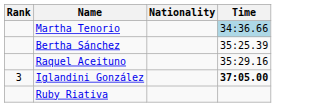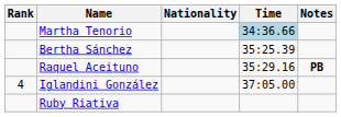 <table class="wikitable sortable" style="text-align:center">
 <tr>
 <th>Rank</th>
 <th>Name</th>
 <th>Nationality</th>
 <th>Time</th>
+<th>Notes</th>
 </tr>
 <tr>
 <td></td>
 <td align=left><a href='#'>Martha Tenorio</a></td>
 <td align=left></td>
 <td style="background: lightblue;">34:36.66</td>
+<td></td>
 </tr>
 <tr>
 <td></td>
 <td align=left><a href='#'>Bertha Sánchez</a></td>
 <td align=left></td>
 <td>35:25.39</td>
+<td></td>
 </tr>
 <tr>
 <td></td>
 <td align=left><a href='#'>Raquel Aceituno</a></td>
 <td align=left></td>
 <td>35:29.16</td>
+<td><strong>PB</strong></td>
 </tr>
 <tr>
-<td>3</td>
+<td>4</td>
 <td align=left><a href='#'>Iglandini González</a></td>
 <td align=left></td>
-<td><strong>37:05.00</strong></td>
+<td>37:05.00</td>
+<td></td>
 </tr>
 <tr>
 <td></td>
 <td align=left><a href='#'>Ruby Riativa</a></td>
 <td align=left></td>
 <td></td>
+<td></td>
 </tr>
 </table>
